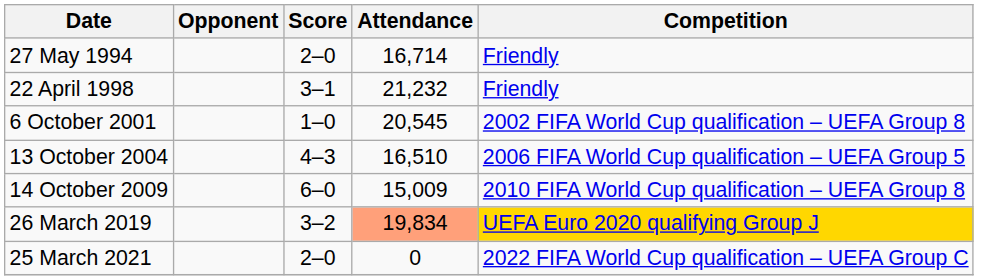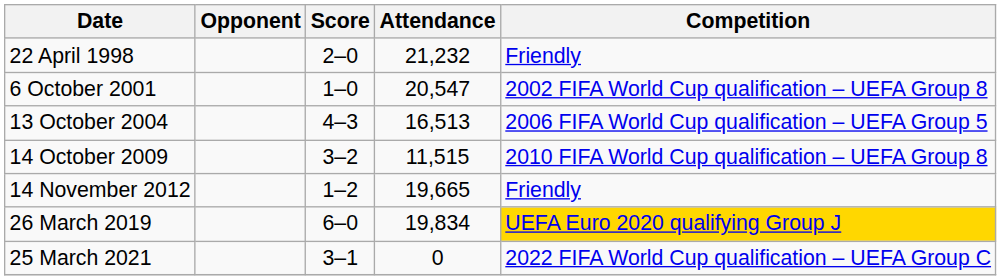 <table class="wikitable" style="text-align: left;">
 <tr>
 <th>Date</th>
 <th>Opponent</th>
 <th>Score</th>
 <th>Attendance</th>
 <th>Competition</th>
 </tr>
 <tr>
-<td>27 May 1994</td>
+<td>22 April 1998</td>
 <td></td>
 <td align=center>2–0</td>
-<td align=center>16,714</td>
-<td><a href='#'>Friendly</a></td>
-</tr>
-<tr>
-<td>22 April 1998</td>
-<td></td>
-<td align=center>3–1</td>
 <td align=center>21,232</td>
 <td><a href='#'>Friendly</a></td>
 </tr>
 <tr>
 <td>6 October 2001</td>
 <td></td>
 <td align=center>1–0</td>
-<td align=center>20,545</td>
+<td align=center>20,547</td>
 <td><a href='#'>2002 FIFA World Cup qualification – UEFA Group 8</a></td>
 </tr>
 <tr>
 <td>13 October 2004</td>
 <td></td>
 <td align=center>4–3</td>
-<td align=center>16,510</td>
+<td align=center>16,513</td>
 <td><a href='#'>2006 FIFA World Cup qualification – UEFA Group 5</a></td>
 </tr>
 <tr>
 <td>14 October 2009</td>
 <td></td>
-<td align=center>6–0</td>
-<td align=center>15,009</td>
+<td align=center>3–2</td>
+<td align=center>11,515</td>
 <td><a href='#'>2010 FIFA World Cup qualification – UEFA Group 8</a></td>
+</tr>
+<tr>
+<td>14 November 2012</td>
+<td></td>
+<td align=center>1–2</td>
+<td align=center>19,665</td>
+<td><a href='#'>Friendly</a></td>
 </tr>
 <tr>
 <td>26 March 2019</td>
 <td></td>
-<td align=center>3–2</td>
-<td align=center style="background: lightsalmon;">19,834</td>
+<td align=center>6–0</td>
+<td align=center>19,834</td>
 <td style="background: gold;"><a href='#'>UEFA Euro 2020 qualifying Group J</a></td>
 </tr>
 <tr>
 <td>25 March 2021</td>
 <td></td>
-<td align=center>2–0</td>
+<td align=center>3–1</td>
 <td align=center>0</td>
 <td><a href='#'>2022 FIFA World Cup qualification – UEFA Group C</a></td>
 </tr>
 <tr>
 </tr>
 </table>
